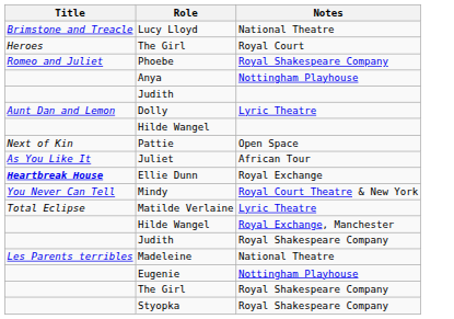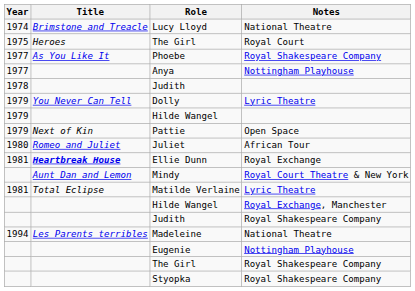 <table class="wikitable sortable">
 <tr>
+<th>Year</th>
 <th>Title</th>
 <th>Role</th>
 <th class="unsortable">Notes</th>
 </tr>
 <tr>
+<td>1974</td>
 <td><em><a href='#'>Brimstone and Treacle</a></em></td>
 <td>Lucy Lloyd</td>
 <td>National Theatre</td>
 </tr>
 <tr>
+<td>1975</td>
 <td><em>Heroes</em></td>
 <td>The Girl</td>
 <td>Royal Court</td>
 </tr>
 <tr>
-<td><em><a href='#'>Romeo and Juliet</a></em></td>
+<td>1977</td>
+<td><em><a href='#'>As You Like It</a></em></td>
 <td>Phoebe</td>
 <td><a href='#'>Royal Shakespeare Company</a></td>
 </tr>
 <tr>
+<td>1977</td>
 <td><em></em></td>
 <td>Anya</td>
 <td><a href='#'>Nottingham Playhouse</a></td>
 </tr>
 <tr>
+<td>1978</td>
 <td><em></em></td>
 <td>Judith</td>
 <td></td>
 </tr>
 <tr>
-<td><em><a href='#'>Aunt Dan and Lemon</a></em></td>
+<td>1979</td>
+<td><em><a href='#'>You Never Can Tell</a></em></td>
 <td>Dolly</td>
 <td><a href='#'>Lyric Theatre</a></td>
 </tr>
 <tr>
+<td>1979</td>
 <td><em></em></td>
 <td>Hilde Wangel</td>
 <td></td>
 </tr>
 <tr>
+<td>1979</td>
 <td><em>Next of Kin</em></td>
 <td>Pattie</td>
 <td>Open Space</td>
 </tr>
 <tr>
-<td><em><a href='#'>As You Like It</a></em></td>
+<td>1980</td>
+<td><em><a href='#'>Romeo and Juliet</a></em></td>
 <td>Juliet</td>
 <td>African Tour</td>
 </tr>
 <tr>
+<td>1981</td>
 <td><strong><em><a href='#'>Heartbreak House</a></em></strong></td>
 <td>Ellie Dunn</td>
 <td>Royal Exchange</td>
 </tr>
 <tr>
-<td><em><a href='#'>You Never Can Tell</a></em></td>
+<td></td>
+<td><em><a href='#'>Aunt Dan and Lemon</a></em></td>
 <td>Mindy</td>
 <td><a href='#'>Royal Court Theatre</a> & New York</td>
 </tr>
 <tr>
+<td>1981</td>
 <td><em>Total Eclipse</em></td>
 <td>Matilde Verlaine</td>
 <td><a href='#'>Lyric Theatre</a></td>
 </tr>
 <tr>
+<td></td>
 <td><em></em></td>
 <td>Hilde Wangel</td>
 <td><a href='#'>Royal Exchange</a>, Manchester</td>
 </tr>
 <tr>
+<td></td>
 <td><em></em></td>
 <td>Judith</td>
 <td>Royal Shakespeare Company</td>
 </tr>
 <tr>
+<td>1994</td>
 <td><em><a href='#'>Les Parents terribles</a></em></td>
 <td>Madeleine</td>
 <td>National Theatre</td>
 </tr>
 <tr>
+<td></td>
 <td><em></em></td>
 <td>Eugenie</td>
 <td><a href='#'>Nottingham Playhouse</a></td>
 </tr>
 <tr>
+<td></td>
 <td><em></em></td>
 <td>The Girl</td>
 <td>Royal Shakespeare Company</td>
 </tr>
 <tr>
+<td></td>
 <td><em></em></td>
 <td>Styopka</td>
 <td>Royal Shakespeare Company</td>
 </tr>
 </table>
